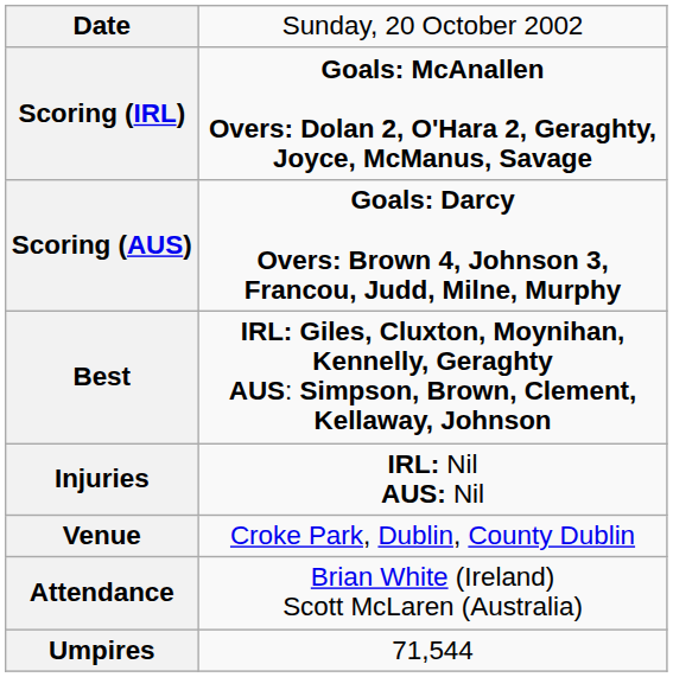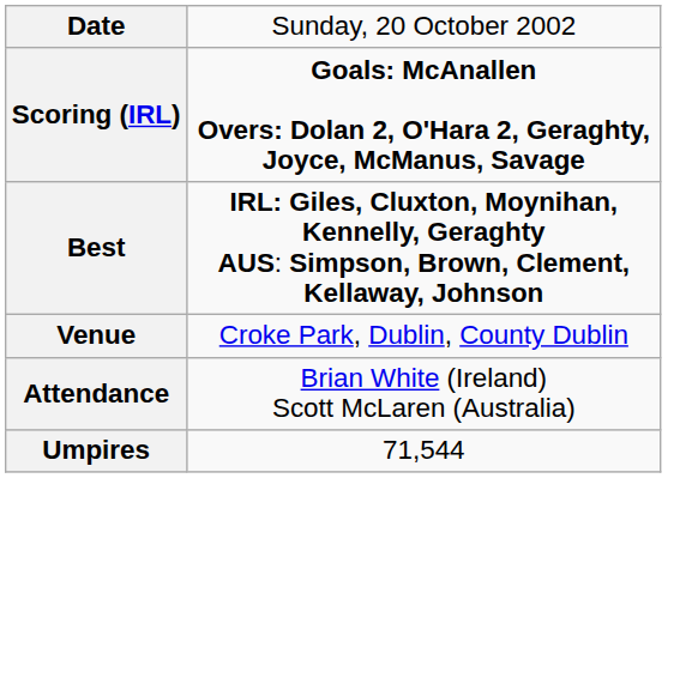 <table class="wikitable">
 <tr>
 <th>Date</th>
 <td style="width:275px; text-align:center;">Sunday, 20 October 2002</td>
 </tr>
 <tr>
 <th>Scoring (<a href='#'>IRL</a>)</th>
 <td style="width:275px; text-align:center;"><strong>Goals: McAnallen</strong> <br><br><strong>Overs: Dolan 2, O'Hara 2, Geraghty, Joyce, McManus, Savage</strong></td>
 </tr>
 <tr>
-<th>Scoring (<a href='#'>AUS</a>)</th>
-<td style="width:275px; text-align:center;"><strong>Goals: Darcy</strong><br><br><strong>Overs: Brown 4, Johnson 3, Francou, Judd, Milne, Murphy</strong></td>
-</tr>
-<tr>
 <th>Best</th>
 <td style="width:275px; text-align:center;"><strong>IRL: Giles, Cluxton, Moynihan, Kennelly, Geraghty</strong><br> <strong>AUS</strong>: <strong>Simpson, Brown, Clement, Kellaway, Johnson</strong></td>
-</tr>
-<tr>
-<th>Injuries</th>
-<td style="width:275px; text-align:center;"><strong>IRL:</strong> Nil <br> <strong>AUS:</strong> Nil</td>
 </tr>
 <tr>
 <th>Venue</th>
 <td style="width:275px; text-align:center;"><a href='#'>Croke Park</a>, <a href='#'>Dublin</a>, <a href='#'>County Dublin</a></td>
 </tr>
 <tr>
 <th>Attendance</th>
 <td style="width:275px; text-align:center;"><a href='#'>Brian White</a> (Ireland) <br> Scott McLaren (Australia)</td>
 </tr>
 <tr>
 <th>Umpires</th>
 <td style="width:275px; text-align:center;">71,544</td>
 </tr>
 </table>
